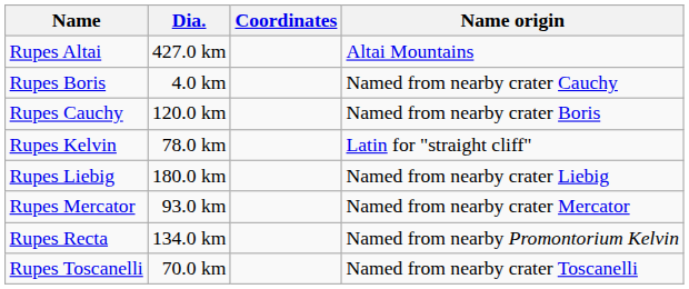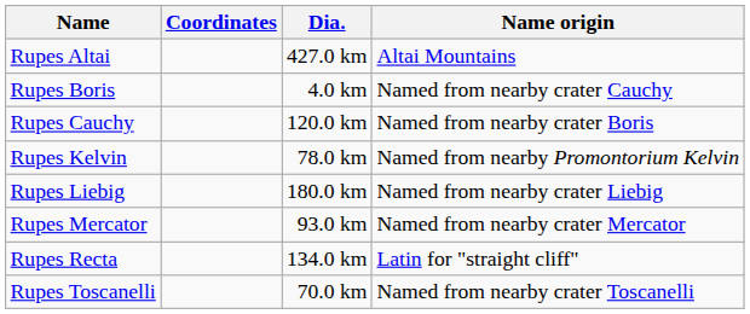 <table class="wikitable sortable">
 <tr>
 <th>Name</th>
+<th><a href='#'>Coordinates</a></th>
 <th><a href='#'>Dia.</a></th>
-<th><a href='#'>Coordinates</a></th>
 <th>Name origin</th>
 </tr>
 <tr>
 <td><a href='#'>Rupes Altai</a></td>
+<td></td>
 <td align="right">427.0 km</td>
-<td></td>
 <td><a href='#'>Altai Mountains</a></td>
 </tr>
 <tr>
 <td><a href='#'>Rupes Boris</a></td>
+<td></td>
 <td align="right">4.0 km</td>
-<td></td>
 <td>Named from nearby crater <a href='#'>Cauchy</a></td>
 </tr>
 <tr>
 <td><a href='#'>Rupes Cauchy</a></td>
+<td></td>
 <td align="right">120.0 km</td>
-<td></td>
 <td>Named from nearby crater <a href='#'>Boris</a></td>
 </tr>
 <tr>
 <td><a href='#'>Rupes Kelvin</a></td>
+<td></td>
 <td align="right">78.0 km</td>
-<td></td>
-<td><a href='#'>Latin</a> for "straight cliff"</td>
+<td>Named from nearby <em>Promontorium Kelvin</em></td>
 </tr>
 <tr>
 <td><a href='#'>Rupes Liebig</a></td>
+<td></td>
 <td align="right">180.0 km</td>
-<td></td>
 <td>Named from nearby crater <a href='#'>Liebig</a></td>
 </tr>
 <tr>
 <td><a href='#'>Rupes Mercator</a></td>
+<td></td>
 <td align="right">93.0 km</td>
-<td></td>
 <td>Named from nearby crater <a href='#'>Mercator</a></td>
 </tr>
 <tr>
 <td><a href='#'>Rupes Recta</a></td>
+<td></td>
 <td align="right">134.0 km</td>
-<td></td>
-<td>Named from nearby <em>Promontorium Kelvin</em></td>
+<td><a href='#'>Latin</a> for "straight cliff"</td>
 </tr>
 <tr>
 <td><a href='#'>Rupes Toscanelli</a></td>
+<td></td>
 <td align="right">70.0 km</td>
-<td></td>
 <td>Named from nearby crater <a href='#'>Toscanelli</a></td>
 </tr>
 </table>
